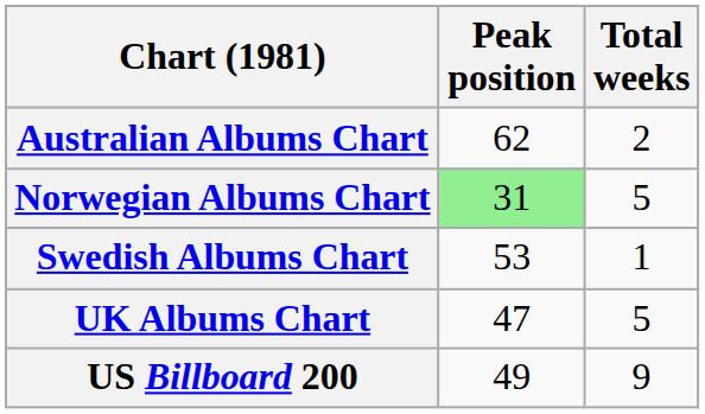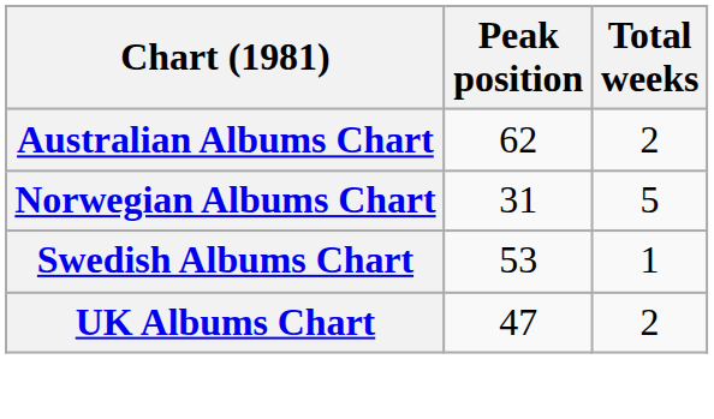 <table class="wikitable sortable plainrowheaders">
 <tr>
 <th scope="col">Chart (1981)</th>
 <th scope="col">Peak<br>position</th>
 <th scope="col">Total<br>weeks</th>
 </tr>
 <tr>
 <th scope="row"><a href='#'>Australian Albums Chart</a></th>
 <td align=center>62</td>
 <td align=center>2</td>
 </tr>
 <tr>
 <th scope="row"><a href='#'>Norwegian Albums Chart</a></th>
-<td align=center style="background: lightgreen;">31</td>
+<td align=center>31</td>
 <td align=center>5</td>
 </tr>
 <tr>
 <th scope="row"><a href='#'>Swedish Albums Chart</a></th>
 <td align=center>53</td>
 <td align=center>1</td>
 </tr>
 <tr>
 <th scope="row"><a href='#'>UK Albums Chart</a></th>
 <td align=center>47</td>
-<td align=center>5</td>
-</tr>
-<tr>
-<th scope="row">US <em><a href='#'>Billboard</a></em> 200</th>
-<td align=center>49</td>
-<td align=center>9</td>
+<td align=center>2</td>
 </tr>
 </table>
